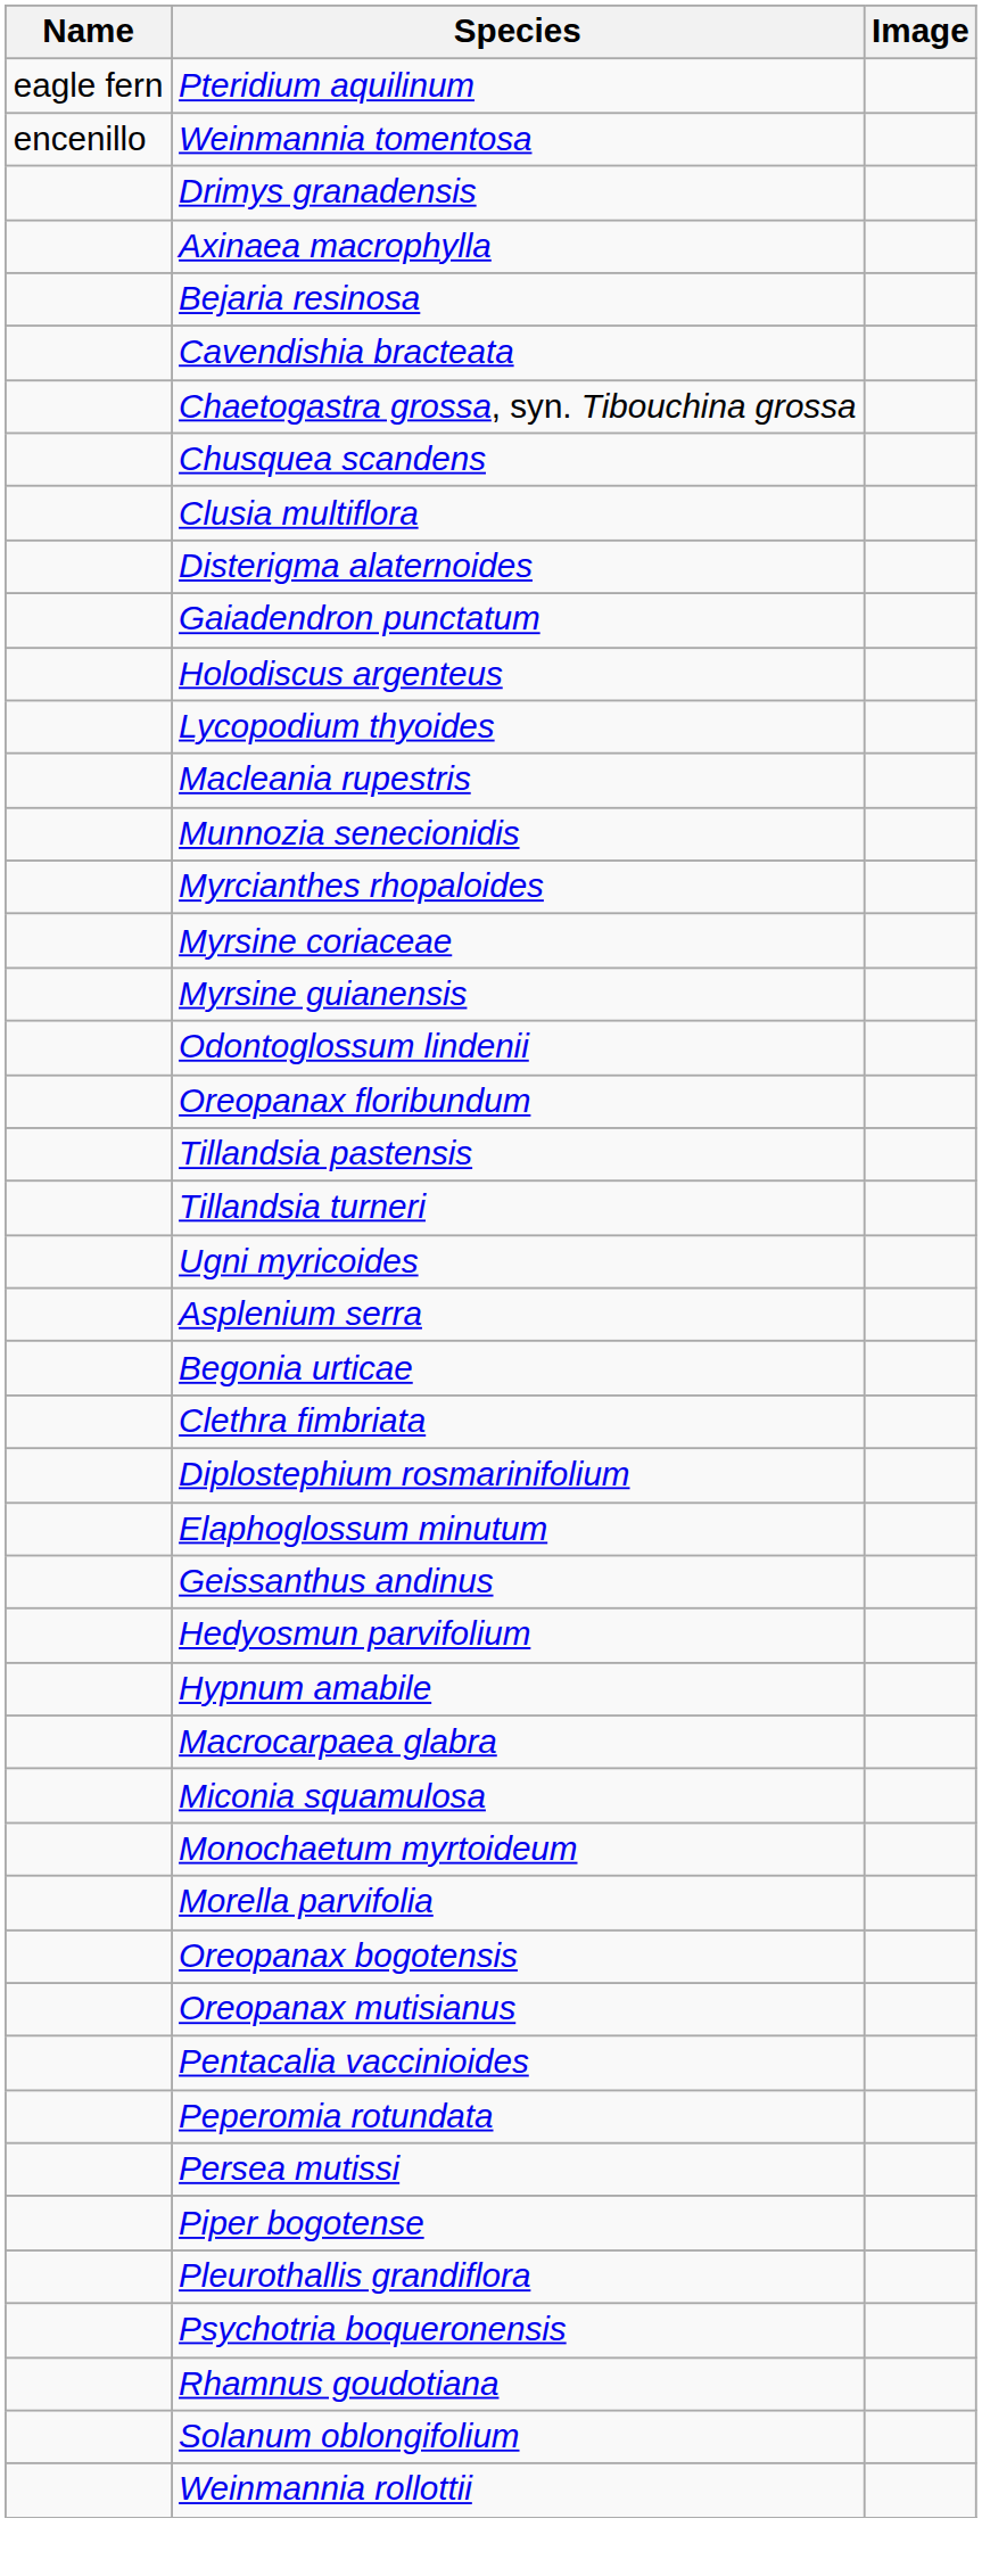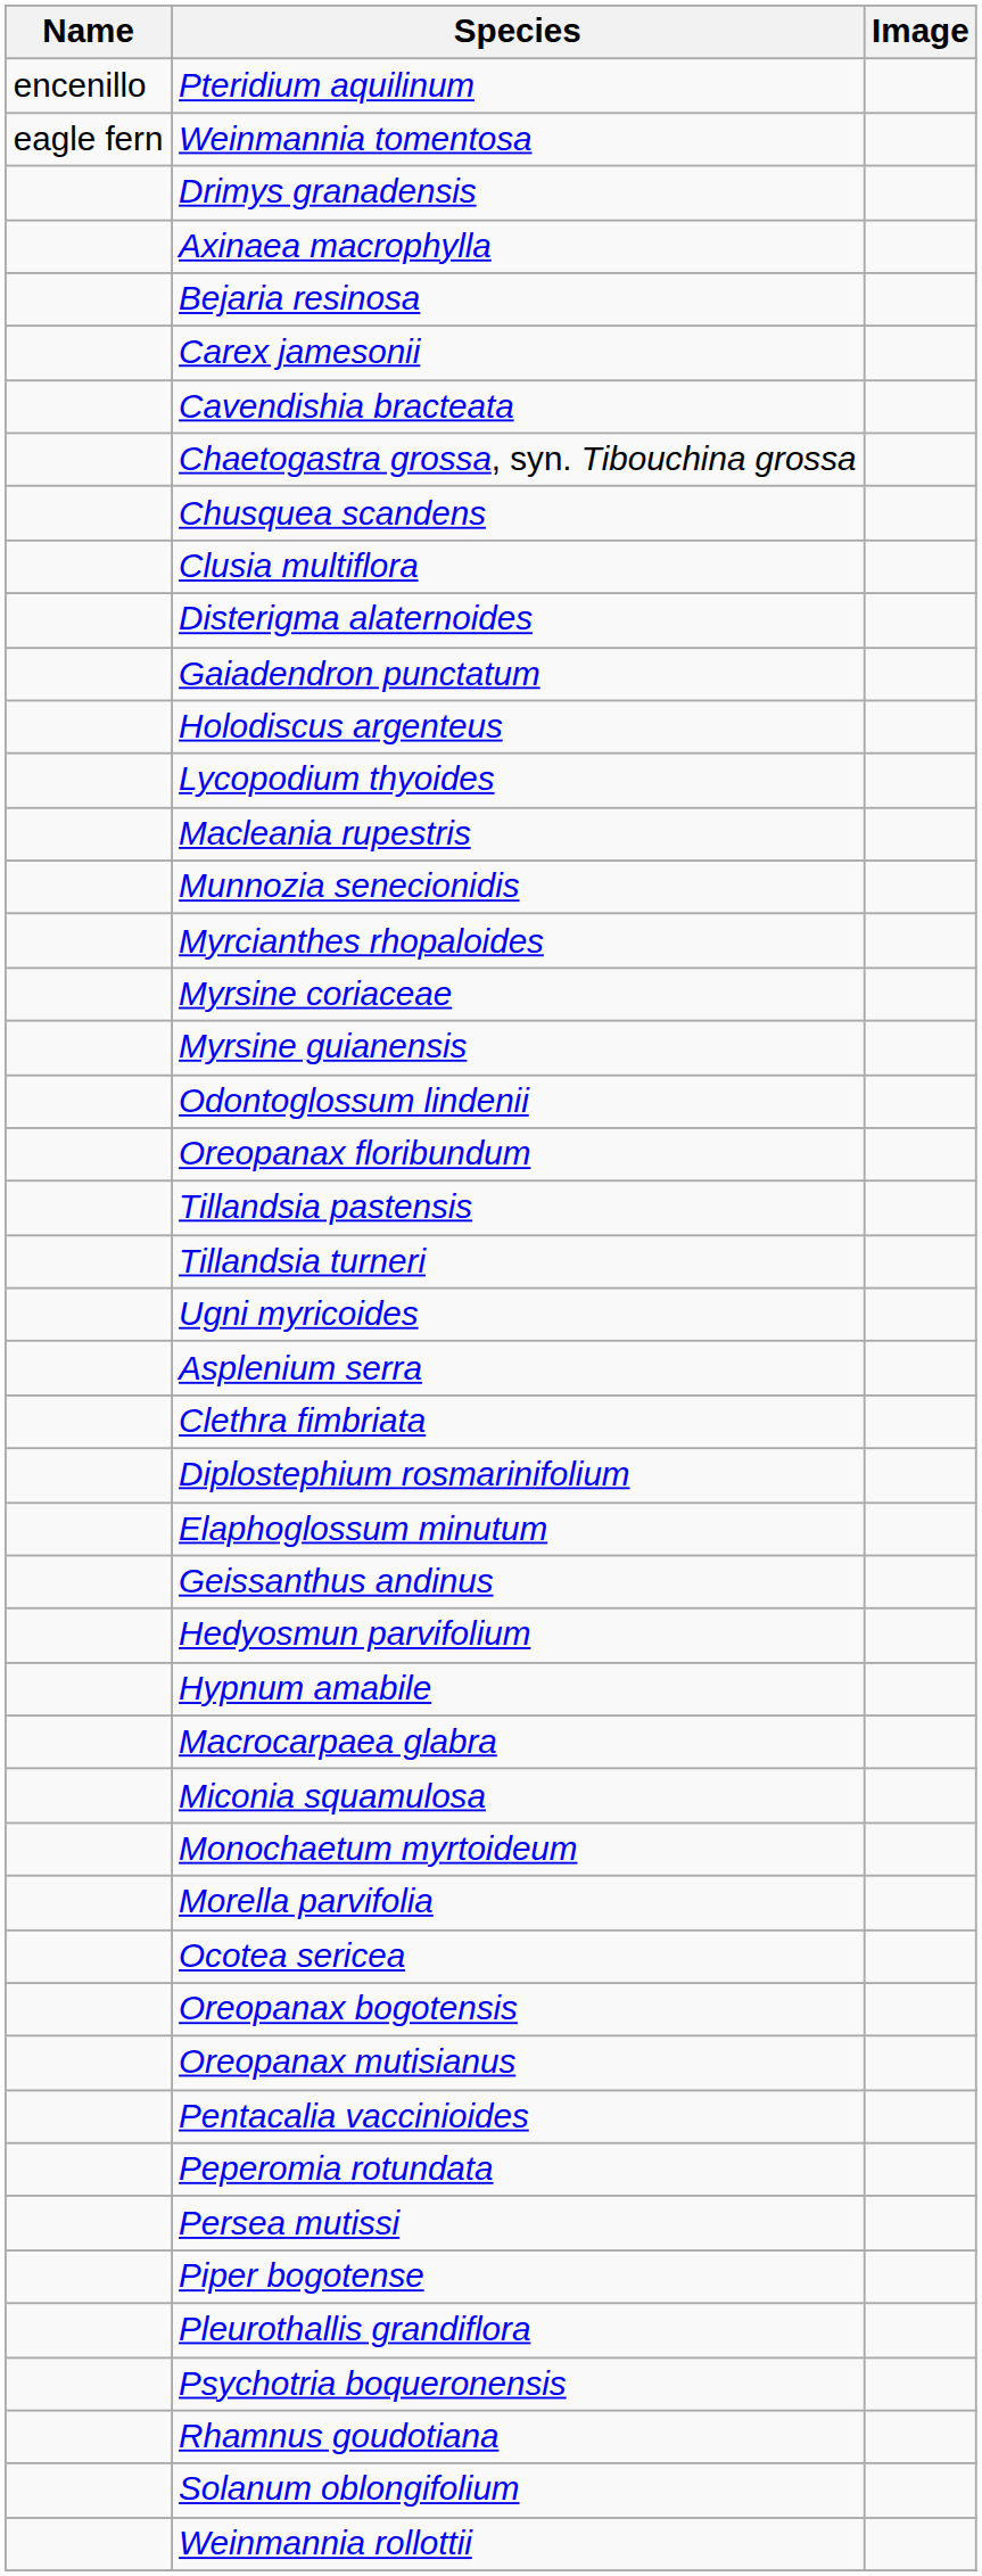 <table class="wikitable sortable mw-collapsible">
 <tr>
 <th>Name</th>
 <th>Species</th>
 <th>Image</th>
 </tr>
 <tr>
-<td>eagle fern</td>
+<td>encenillo</td>
 <td><em><a href='#'>Pteridium aquilinum</a></em></td>
 <td></td>
 </tr>
 <tr>
-<td>encenillo</td>
+<td>eagle fern</td>
 <td><em><a href='#'>Weinmannia tomentosa</a></em></td>
 <td></td>
 </tr>
 <tr>
 <td></td>
 <td><em><a href='#'>Drimys granadensis</a></em></td>
 <td></td>
 </tr>
 <tr>
 <td></td>
 <td><em><a href='#'>Axinaea macrophylla</a></em></td>
 <td></td>
 </tr>
 <tr>
 <td></td>
 <td><em><a href='#'>Bejaria resinosa</a></em></td>
+<td></td>
+</tr>
+<tr>
+<td></td>
+<td><em><a href='#'>Carex jamesonii</a></em></td>
 <td></td>
 </tr>
 <tr>
 <td></td>
 <td><em><a href='#'>Cavendishia bracteata</a></em></td>
 <td></td>
 </tr>
 <tr>
 <td></td>
 <td><em><a href='#'>Chaetogastra grossa</a></em>, syn. <em>Tibouchina grossa</em></td>
 <td></td>
 </tr>
 <tr>
 <td></td>
 <td><em><a href='#'>Chusquea scandens</a></em></td>
 <td></td>
 </tr>
 <tr>
 <td></td>
 <td><em><a href='#'>Clusia multiflora</a></em></td>
 <td></td>
 </tr>
 <tr>
 <td></td>
 <td><em><a href='#'>Disterigma alaternoides</a></em></td>
 <td></td>
 </tr>
 <tr>
 <td></td>
 <td><em><a href='#'>Gaiadendron punctatum</a></em></td>
 <td></td>
 </tr>
 <tr>
 <td></td>
 <td><em><a href='#'>Holodiscus argenteus</a></em></td>
 <td></td>
 </tr>
 <tr>
 <td></td>
 <td><em><a href='#'>Lycopodium thyoides</a></em></td>
 <td></td>
 </tr>
 <tr>
 <td></td>
 <td><em><a href='#'>Macleania rupestris</a></em></td>
 <td></td>
 </tr>
 <tr>
 <td></td>
 <td><em><a href='#'>Munnozia senecionidis</a></em></td>
 <td></td>
 </tr>
 <tr>
 <td></td>
 <td><em><a href='#'>Myrcianthes rhopaloides</a></em></td>
 <td></td>
 </tr>
 <tr>
 <td></td>
 <td><em><a href='#'>Myrsine coriaceae</a></em></td>
 <td></td>
 </tr>
 <tr>
 <td></td>
 <td><em><a href='#'>Myrsine guianensis</a></em></td>
 <td></td>
 </tr>
 <tr>
 <td></td>
 <td><em><a href='#'>Odontoglossum lindenii</a></em></td>
 <td></td>
 </tr>
 <tr>
 <td></td>
 <td><em><a href='#'>Oreopanax floribundum</a></em></td>
 <td></td>
 </tr>
 <tr>
 <td></td>
 <td><em><a href='#'>Tillandsia pastensis</a></em></td>
 <td></td>
 </tr>
 <tr>
 <td></td>
 <td><em><a href='#'>Tillandsia turneri</a></em></td>
 <td></td>
 </tr>
 <tr>
 <td></td>
 <td><em><a href='#'>Ugni myricoides</a></em></td>
 <td></td>
 </tr>
 <tr>
 <td></td>
 <td><em><a href='#'>Asplenium serra</a></em></td>
 <td></td>
 </tr>
 <tr>
 <td></td>
-<td><em><a href='#'>Begonia urticae</a></em></td>
-<td></td>
-</tr>
-<tr>
-<td></td>
 <td><em><a href='#'>Clethra fimbriata</a></em></td>
 <td></td>
 </tr>
 <tr>
 <td></td>
 <td><em><a href='#'>Diplostephium rosmarinifolium</a></em></td>
 <td></td>
 </tr>
 <tr>
 <td></td>
 <td><em><a href='#'>Elaphoglossum minutum</a></em></td>
 <td></td>
 </tr>
 <tr>
 <td></td>
 <td><em><a href='#'>Geissanthus andinus</a></em></td>
 <td></td>
 </tr>
 <tr>
 <td></td>
 <td><em><a href='#'>Hedyosmun parvifolium</a></em></td>
 <td></td>
 </tr>
 <tr>
 <td></td>
 <td><em><a href='#'>Hypnum amabile</a></em></td>
 <td></td>
 </tr>
 <tr>
 <td></td>
 <td><em><a href='#'>Macrocarpaea glabra</a></em></td>
 <td></td>
 </tr>
 <tr>
 <td></td>
 <td><em><a href='#'>Miconia squamulosa</a></em></td>
 <td></td>
 </tr>
 <tr>
 <td></td>
 <td><em><a href='#'>Monochaetum myrtoideum</a></em></td>
 <td></td>
 </tr>
 <tr>
 <td></td>
 <td><em><a href='#'>Morella parvifolia</a></em></td>
+<td></td>
+</tr>
+<tr>
+<td></td>
+<td><em><a href='#'>Ocotea sericea</a></em></td>
 <td></td>
 </tr>
 <tr>
 <td></td>
 <td><em><a href='#'>Oreopanax bogotensis</a></em></td>
 <td></td>
 </tr>
 <tr>
 <td></td>
 <td><em><a href='#'>Oreopanax mutisianus</a></em></td>
 <td></td>
 </tr>
 <tr>
 <td></td>
 <td><em><a href='#'>Pentacalia vaccinioides</a></em></td>
 <td></td>
 </tr>
 <tr>
 <td></td>
 <td><em><a href='#'>Peperomia rotundata</a></em></td>
 <td></td>
 </tr>
 <tr>
 <td></td>
 <td><em><a href='#'>Persea mutissi</a></em></td>
 <td></td>
 </tr>
 <tr>
 <td></td>
 <td><em><a href='#'>Piper bogotense</a></em></td>
 <td></td>
 </tr>
 <tr>
 <td></td>
 <td><em><a href='#'>Pleurothallis grandiflora</a></em></td>
 <td></td>
 </tr>
 <tr>
 <td></td>
 <td><em><a href='#'>Psychotria boqueronensis</a></em></td>
 <td></td>
 </tr>
 <tr>
 <td></td>
 <td><em><a href='#'>Rhamnus goudotiana</a></em></td>
 <td></td>
 </tr>
 <tr>
 <td></td>
 <td><em><a href='#'>Solanum oblongifolium</a></em></td>
 <td></td>
 </tr>
 <tr>
 <td></td>
 <td><em><a href='#'>Weinmannia rollottii</a></em></td>
 <td></td>
 </tr>
 <tr>
 </tr>
 </table>
